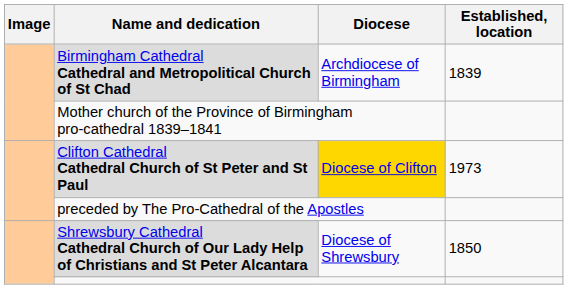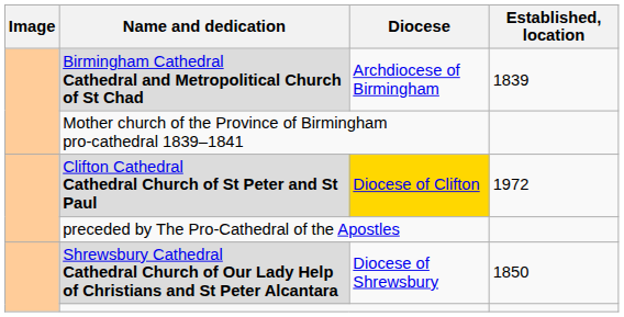 <table class="wikitable">
 <tr>
 <th>Image</th>
 <th>Name and dedication</th>
 <th>Diocese</th>
 <th>Established, location</th>
 </tr>
 <tr>
 <td rowspan="2" bgcolor="#FFCC99" align="center"></td>
 <td bgcolor="Gainsboro"><a href='#'>Birmingham Cathedral</a><br><strong>Cathedral and Metropolitical Church of St Chad</strong></td>
 <td><a href='#'>Archdiocese of Birmingham</a></td>
 <td>1839</td>
 </tr>
 <tr>
 <td colspan="2">Mother church of the Province of Birmingham<br>pro-cathedral 1839–1841</td>
 <td></td>
 </tr>
 <tr>
 <td rowspan="2" bgcolor="#FFCC99" align="center"></td>
 <td bgcolor="Gainsboro"><a href='#'>Clifton Cathedral</a><br><strong>Cathedral Church of St Peter and St Paul</strong></td>
 <td style="background: gold;"><a href='#'>Diocese of Clifton</a></td>
-<td>1973</td>
+<td>1972</td>
 </tr>
 <tr>
 <td colspan="2">preceded by The Pro-Cathedral of the <a href='#'>Apostles</a></td>
 <td></td>
 </tr>
 <tr>
 <td rowspan="2" bgcolor="#FFCC99" align="center"></td>
 <td bgcolor="Gainsboro"><a href='#'>Shrewsbury Cathedral</a><br><strong>Cathedral Church of Our Lady Help of Christians and St Peter Alcantara</strong></td>
 <td><a href='#'>Diocese of Shrewsbury</a></td>
 <td>1850</td>
 </tr>
 <tr>
 <td colspan="2"></td>
 <td></td>
 </tr>
 </table>
